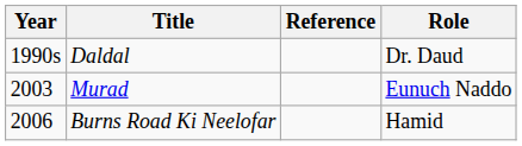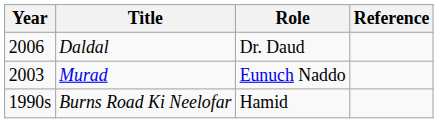 <table class="wikitable">
 <tr>
 <th>Year</th>
 <th>Title</th>
+<th>Role</th>
 <th>Reference</th>
-<th>Role</th>
 </tr>
 <tr>
-<td>1990s</td>
+<td>2006</td>
 <td><em>Daldal</em></td>
+<td>Dr. Daud</td>
 <td></td>
-<td>Dr. Daud</td>
 </tr>
 <tr>
 <td>2003</td>
 <td><a href='#'><em>Murad</em></a></td>
+<td><a href='#'>Eunuch</a> Naddo</td>
 <td></td>
-<td><a href='#'>Eunuch</a> Naddo</td>
 </tr>
 <tr>
-<td>2006</td>
+<td>1990s</td>
 <td><em>Burns Road Ki Neelofar</em></td>
+<td>Hamid</td>
 <td></td>
-<td>Hamid</td>
 </tr>
 </table>
